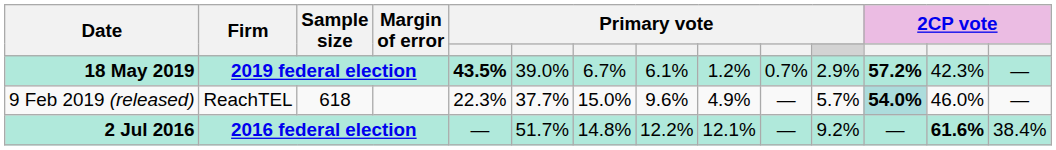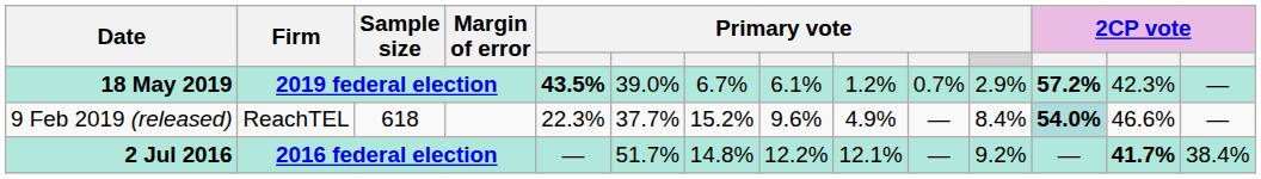 <table class="nowrap wikitable tpl-blanktable" style=text-align:center;font-size:90%>
 <tr>
 <th rowspan=2>Date</th>
 <th rowspan=2>Firm</th>
 <th rowspan=2>Sample<br>size</th>
 <th rowspan=2>Margin<br>of error</th>
 <th colspan=7>Primary vote</th>
 <th colspan=3 class=unsortable style=background:#ebbce3><a href='#'>2CP vote</a></th>
 </tr>
 <tr>
 <th style=background:></th>
 <th style=background:></th>
 <th style=background:></th>
 <th style=background:></th>
 <th style=background:></th>
 <th style=background:></th>
 <th style=background:lightgray></th>
 <th style=background:></th>
 <th style=background:></th>
 <th style=background:></th>
 </tr>
 <tr style="background:#b0e9db">
 <td style="text-align:right"><strong>18 May 2019</strong></td>
 <td colspan="3" style="text-align:center"><strong><a href='#'>2019 federal election</a></strong></td>
 <td><strong>43.5%</strong></td>
 <td>39.0%</td>
 <td>6.7%</td>
 <td>6.1%</td>
 <td>1.2%</td>
 <td>0.7%</td>
 <td>2.9%</td>
 <td><strong>57.2%</strong></td>
 <td>42.3%</td>
 <td>—</td>
 </tr>
 <tr>
 <td style="text-align:right">9 Feb 2019 <em>(released)</em></td>
 <td style="text-align:left">ReachTEL</td>
 <td>618</td>
 <td></td>
 <td>22.3%</td>
 <td>37.7%</td>
-<td>15.0%</td>
+<td>15.2%</td>
 <td>9.6%</td>
 <td>4.9%</td>
 <td>—</td>
-<td>5.7%</td>
+<td>8.4%</td>
 <th style="background:#ACDCDC">54.0%</th>
-<td>46.0%</td>
+<td>46.6%</td>
 <td>—</td>
 </tr>
 <tr style="background:#b0e9db">
 <td style="text-align:right"><strong>2 Jul 2016</strong></td>
 <td colspan="3" style="text-align:center"><strong><a href='#'>2016 federal election</a></strong></td>
 <td>—</td>
 <td>51.7%</td>
 <td>14.8%</td>
 <td>12.2%</td>
 <td>12.1%</td>
 <td>—</td>
 <td>9.2%</td>
 <td>—</td>
-<td><strong>61.6%</strong></td>
+<td><strong>41.7%</strong></td>
 <td>38.4%</td>
 </tr>
 </table>
